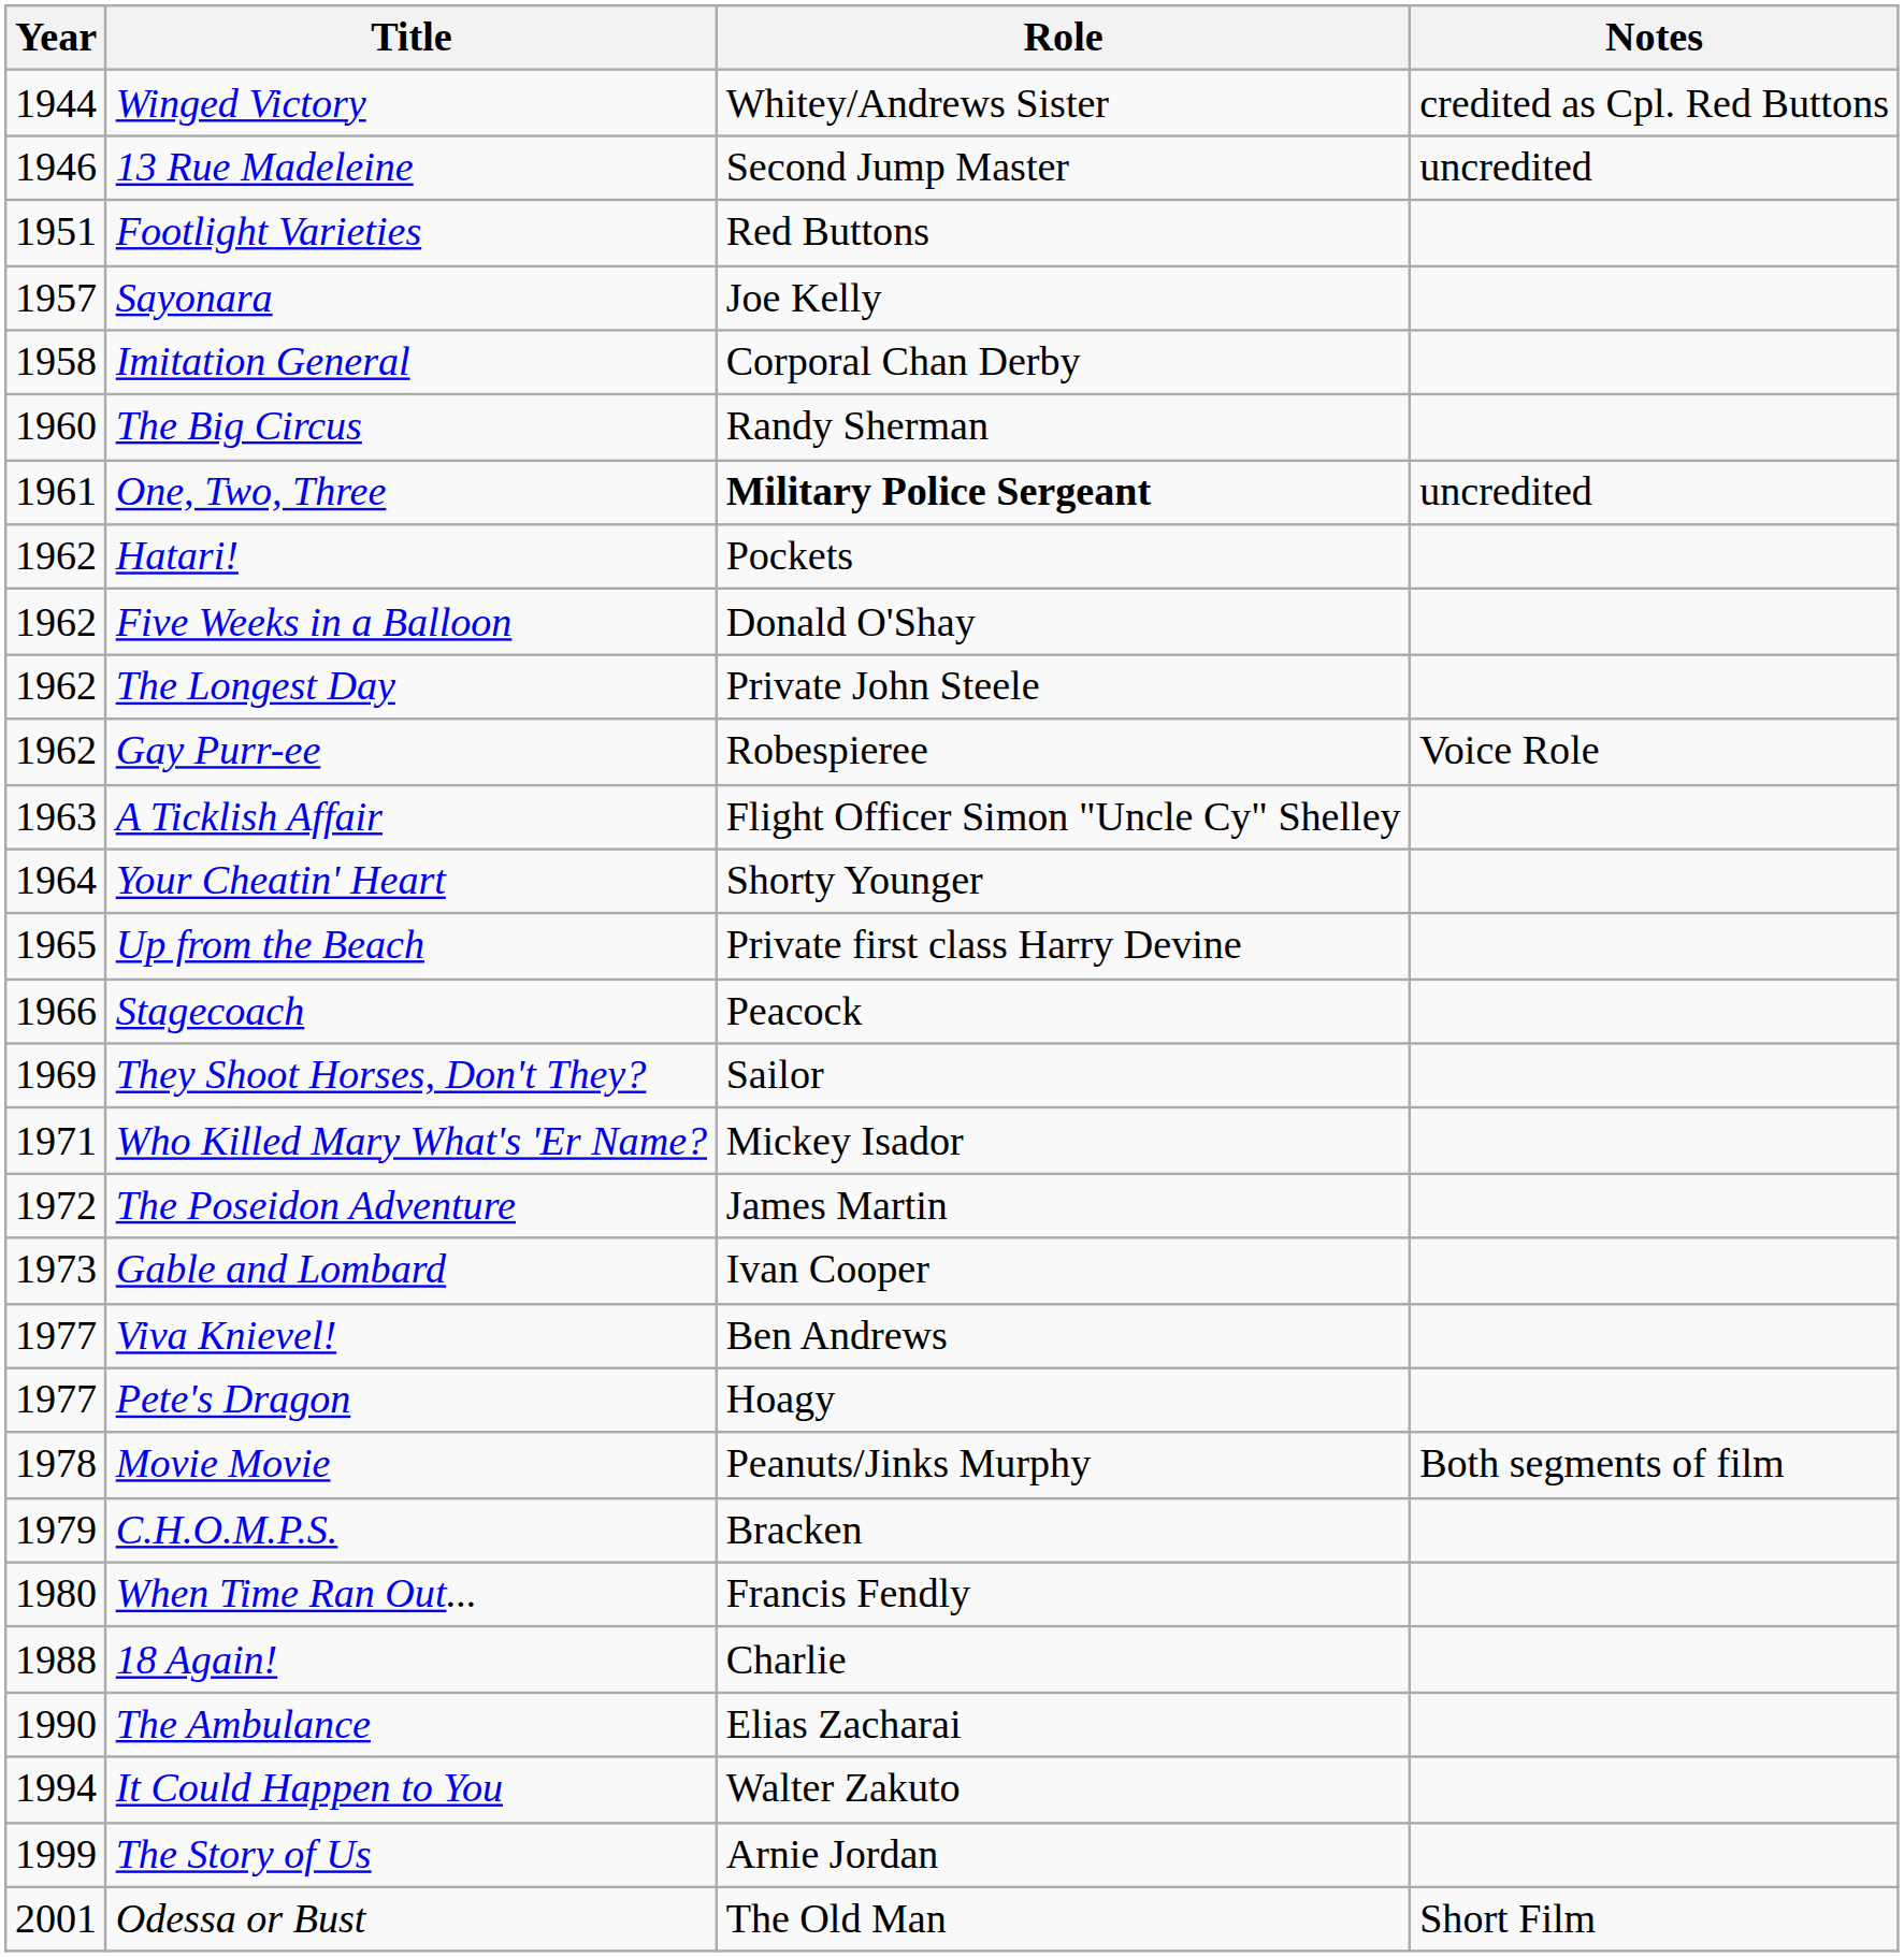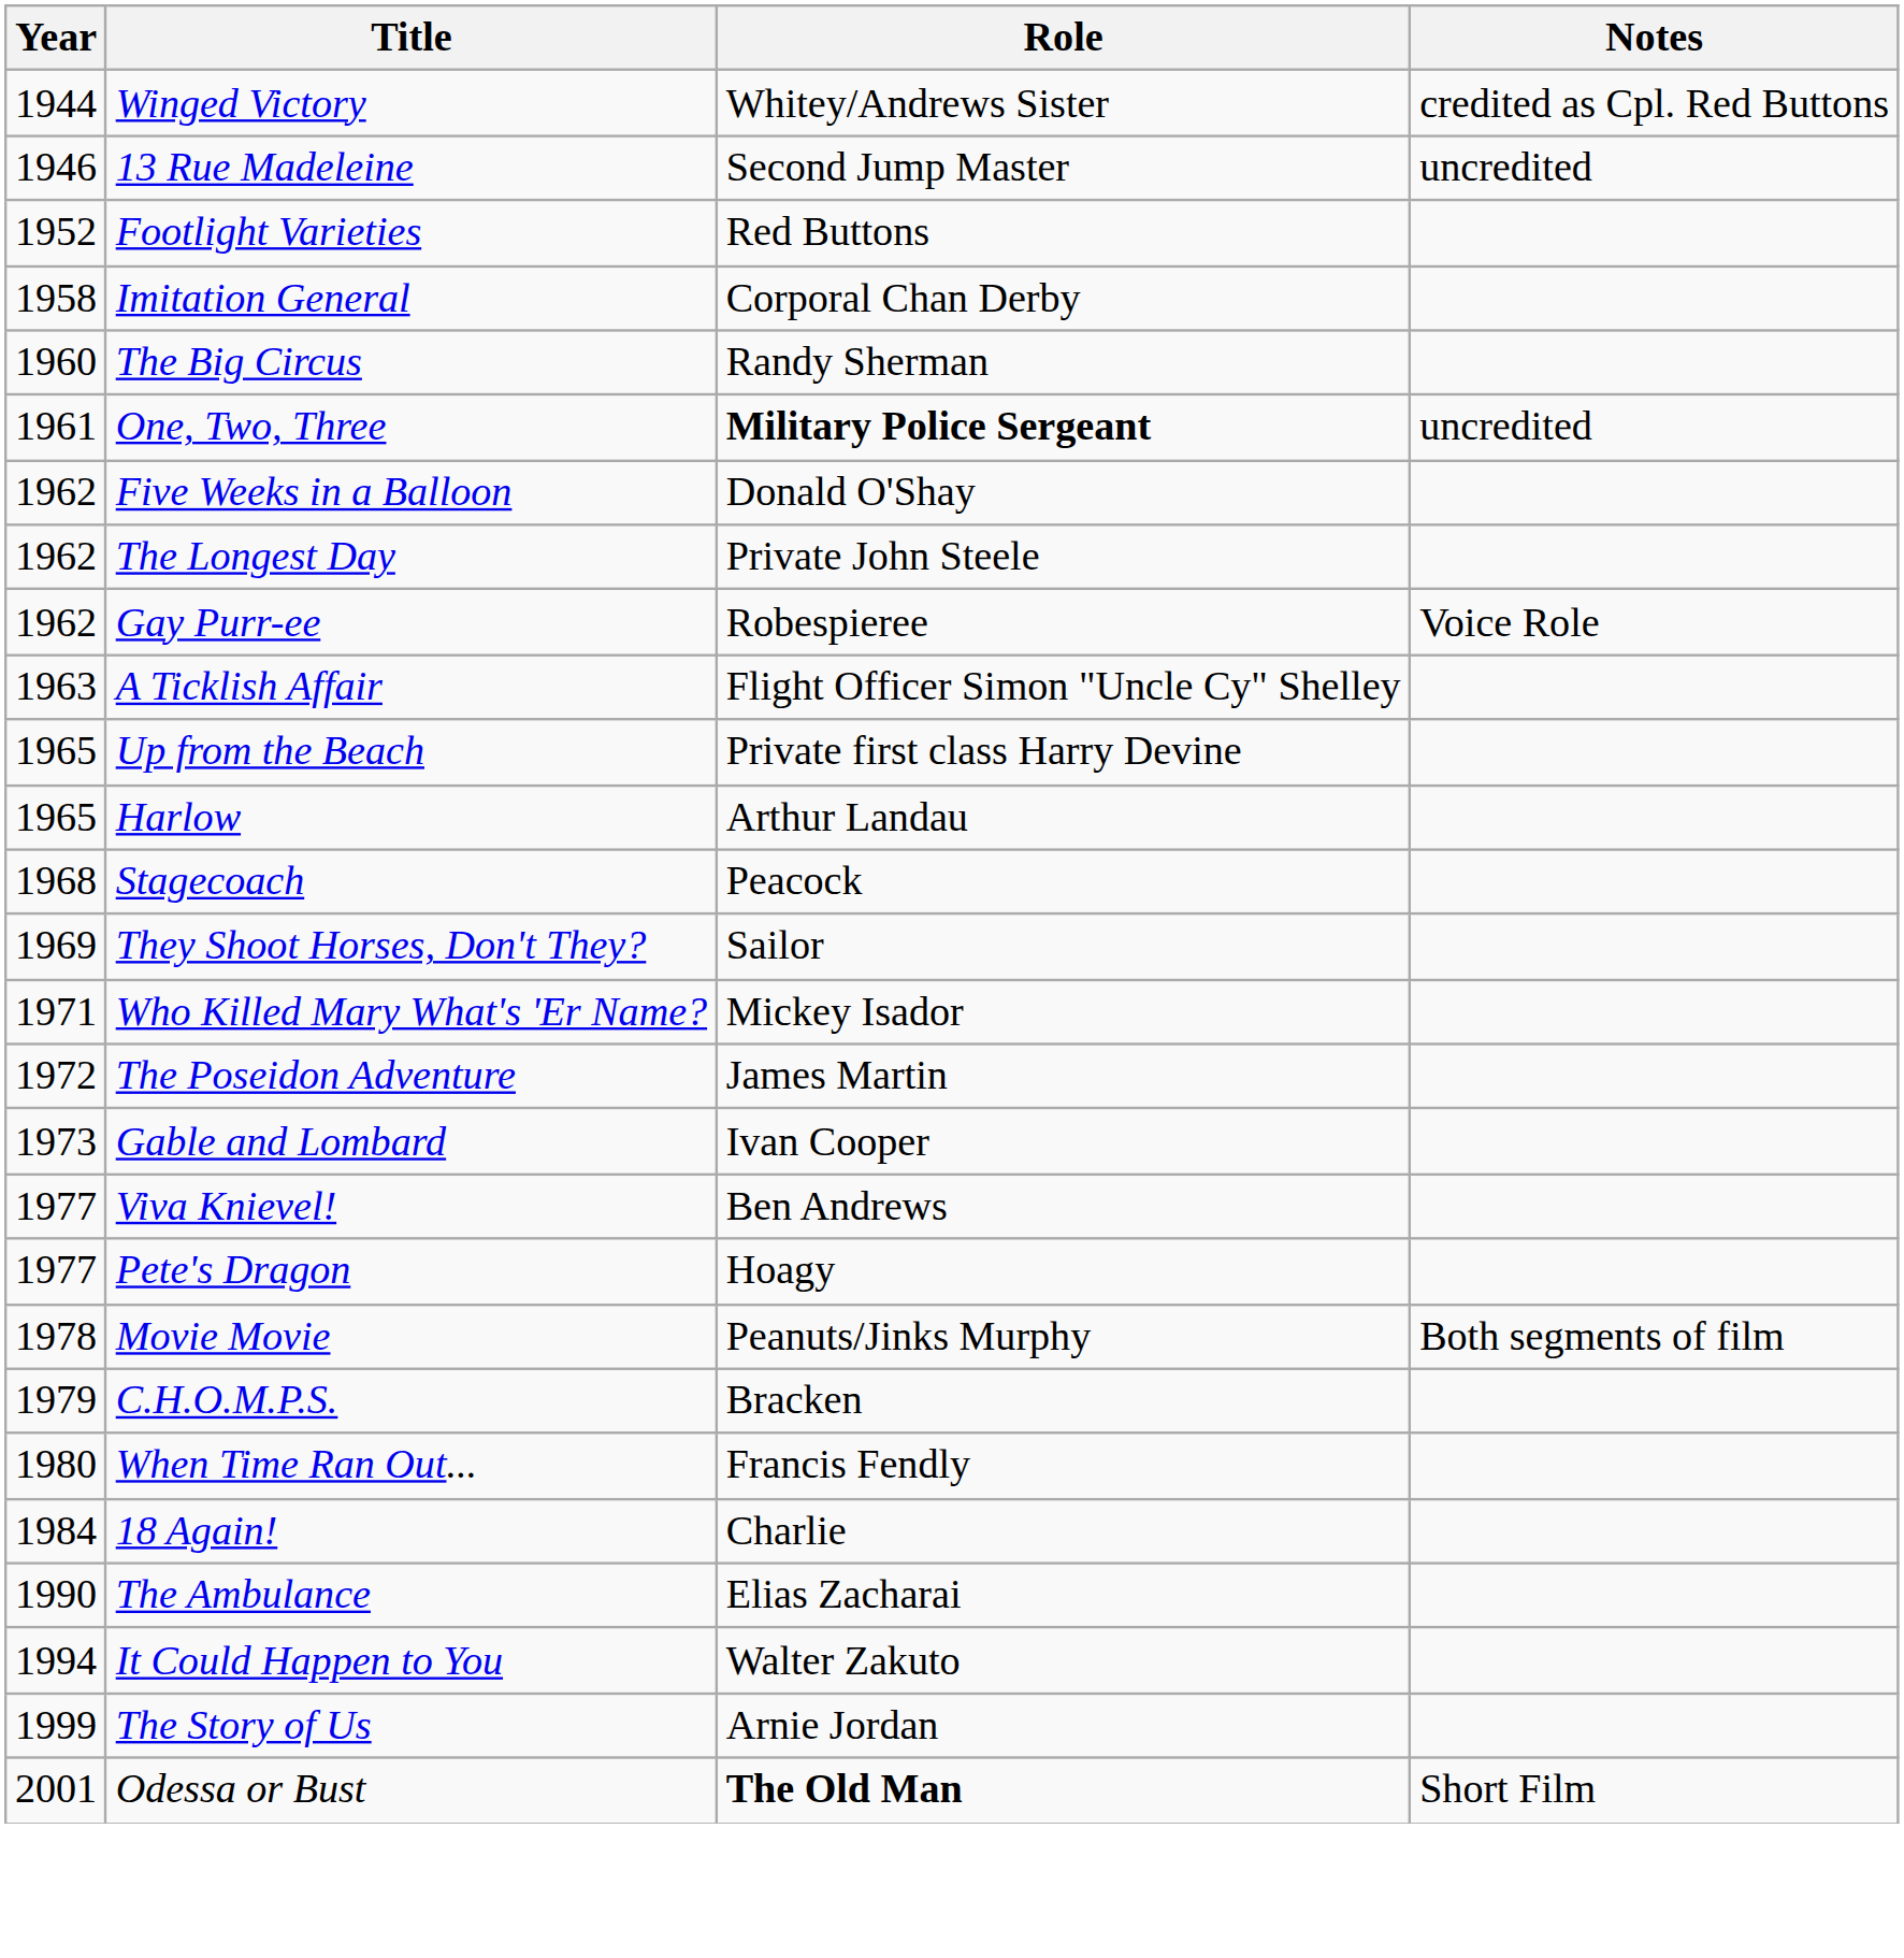 <table class="wikitable">
 <tr>
 <th>Year</th>
 <th>Title</th>
 <th>Role</th>
 <th>Notes</th>
 </tr>
 <tr>
 <td>1944</td>
 <td><em><a href='#'>Winged Victory</a></em></td>
 <td>Whitey/Andrews Sister</td>
 <td>credited as Cpl. Red Buttons</td>
 </tr>
 <tr>
 <td>1946</td>
 <td><em><a href='#'>13 Rue Madeleine</a></em></td>
 <td>Second Jump Master</td>
 <td>uncredited</td>
 </tr>
 <tr>
-<td>1951</td>
+<td>1952</td>
 <td><em><a href='#'>Footlight Varieties</a></em></td>
 <td>Red Buttons</td>
-<td></td>
-</tr>
-<tr>
-<td>1957</td>
-<td><em><a href='#'>Sayonara</a></em></td>
-<td>Joe Kelly</td>
 <td></td>
 </tr>
 <tr>
 <td>1958</td>
 <td><em><a href='#'>Imitation General</a></em></td>
 <td>Corporal Chan Derby</td>
 <td></td>
 </tr>
 <tr>
 <td>1960</td>
 <td><em><a href='#'>The Big Circus</a></em></td>
 <td>Randy Sherman</td>
 <td></td>
 </tr>
 <tr>
 <td>1961</td>
 <td><em><a href='#'>One, Two, Three</a></em></td>
 <td><strong>Military Police Sergeant</strong></td>
 <td>uncredited</td>
-</tr>
-<tr>
-<td>1962</td>
-<td><em><a href='#'>Hatari!</a></em></td>
-<td>Pockets</td>
-<td></td>
 </tr>
 <tr>
 <td>1962</td>
 <td><em><a href='#'>Five Weeks in a Balloon</a></em></td>
 <td>Donald O'Shay</td>
 <td></td>
 </tr>
 <tr>
 <td>1962</td>
 <td><em><a href='#'>The Longest Day</a></em></td>
 <td>Private John Steele</td>
 <td></td>
 </tr>
 <tr>
 <td>1962</td>
 <td><em><a href='#'>Gay Purr-ee</a></em></td>
 <td>Robespieree</td>
 <td>Voice Role</td>
 </tr>
 <tr>
 <td>1963</td>
 <td><em><a href='#'>A Ticklish Affair</a></em></td>
 <td>Flight Officer Simon "Uncle Cy" Shelley</td>
 <td></td>
 </tr>
 <tr>
-<td>1964</td>
-<td><em><a href='#'>Your Cheatin' Heart</a></em></td>
-<td>Shorty Younger</td>
-<td></td>
-</tr>
-<tr>
 <td>1965</td>
 <td><em><a href='#'>Up from the Beach</a></em></td>
 <td>Private first class Harry Devine</td>
 <td></td>
 </tr>
 <tr>
-<td>1966</td>
+<td>1965</td>
+<td><em><a href='#'>Harlow</a></em></td>
+<td>Arthur Landau</td>
+<td></td>
+</tr>
+<tr>
+<td>1968</td>
 <td><em><a href='#'>Stagecoach</a></em></td>
 <td>Peacock</td>
 <td></td>
 </tr>
 <tr>
 <td>1969</td>
 <td><em><a href='#'>They Shoot Horses, Don't They?</a></em></td>
 <td>Sailor</td>
 <td></td>
 </tr>
 <tr>
 <td>1971</td>
 <td><em><a href='#'>Who Killed Mary What's 'Er Name?</a></em></td>
 <td>Mickey Isador</td>
 <td></td>
 </tr>
 <tr>
 <td>1972</td>
 <td><em><a href='#'>The Poseidon Adventure</a></em></td>
 <td>James Martin</td>
 <td></td>
 </tr>
 <tr>
 <td>1973</td>
 <td><em><a href='#'>Gable and Lombard</a></em></td>
 <td>Ivan Cooper</td>
 <td></td>
 </tr>
 <tr>
 <td>1977</td>
 <td><em><a href='#'>Viva Knievel!</a></em></td>
 <td>Ben Andrews</td>
 <td></td>
 </tr>
 <tr>
 <td>1977</td>
 <td><em><a href='#'>Pete's Dragon</a></em></td>
 <td>Hoagy</td>
 <td></td>
 </tr>
 <tr>
 <td>1978</td>
 <td><em><a href='#'>Movie Movie</a></em></td>
 <td>Peanuts/Jinks Murphy</td>
 <td>Both segments of film</td>
 </tr>
 <tr>
 <td>1979</td>
 <td><em><a href='#'>C.H.O.M.P.S.</a></em></td>
 <td>Bracken</td>
 <td></td>
 </tr>
 <tr>
 <td>1980</td>
 <td><em><a href='#'>When Time Ran Out</a>...</em></td>
 <td>Francis Fendly</td>
 <td></td>
 </tr>
 <tr>
-<td>1988</td>
+<td>1984</td>
 <td><em><a href='#'>18 Again!</a></em></td>
 <td>Charlie</td>
 <td></td>
 </tr>
 <tr>
 <td>1990</td>
 <td><em><a href='#'>The Ambulance</a></em></td>
 <td>Elias Zacharai</td>
 <td></td>
 </tr>
 <tr>
 <td>1994</td>
 <td><em><a href='#'>It Could Happen to You</a></em></td>
 <td>Walter Zakuto</td>
 <td></td>
 </tr>
 <tr>
 <td>1999</td>
 <td><em><a href='#'>The Story of Us</a></em></td>
 <td>Arnie Jordan</td>
 <td></td>
 </tr>
 <tr>
 <td>2001</td>
 <td><em>Odessa or Bust</em></td>
-<td>The Old Man</td>
+<td><strong>The Old Man</strong></td>
 <td>Short Film</td>
 </tr>
 </table>
